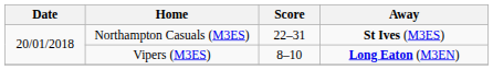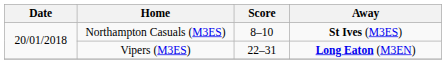 <table class="wikitable" style="text-align: center">
 <tr>
 <th width=100>Date</th>
 <th width=250>Home</th>
 <th width=80>Score</th>
 <th width=250>Away</th>
 </tr>
 <tr>
 <td rowspan=2>20/01/2018</td>
 <td>Northampton Casuals (<a href='#'>M3ES</a>)</td>
-<td>22–31</td>
+<td>8–10</td>
 <td><strong>St Ives</strong> (<a href='#'>M3ES</a>)</td>
 </tr>
 <tr>
 <td>Vipers (<a href='#'>M3ES</a>)</td>
-<td>8–10</td>
+<td>22–31</td>
 <td><strong><a href='#'>Long Eaton</a></strong> (<a href='#'>M3EN</a>)</td>
 </tr>
 <tr>
 </tr>
 </table>
